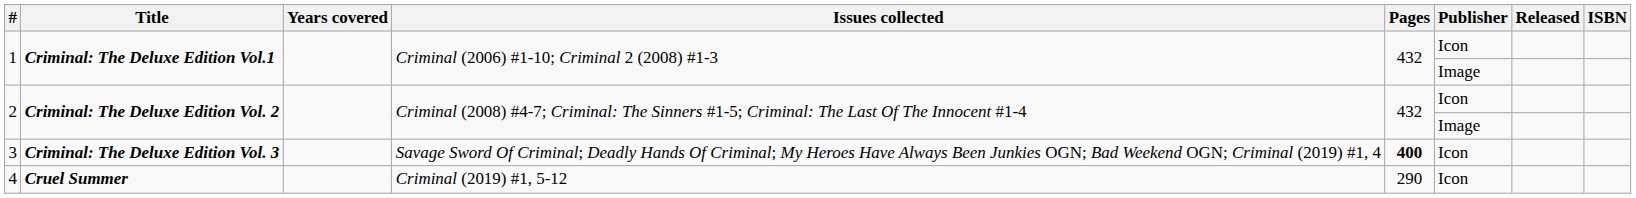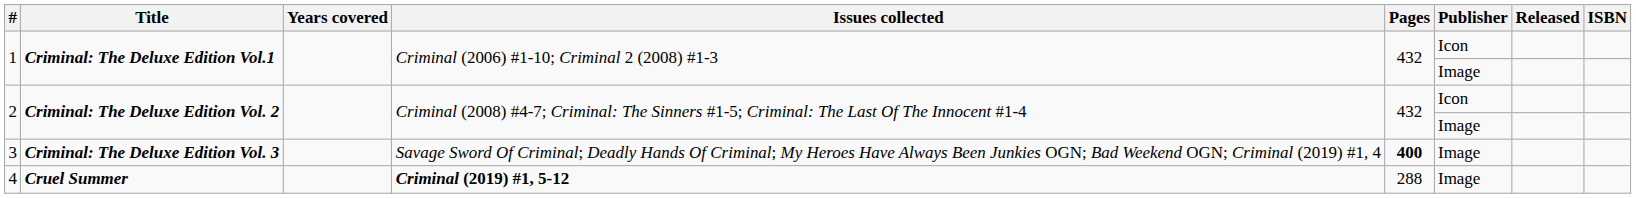 <table class="wikitable sortable">
 <tr>
 <th class="unsortable">#</th>
 <th class="unsortable">Title</th>
 <th>Years covered</th>
 <th class="unsortable">Issues collected</th>
 <th class="unsortable">Pages</th>
 <th>Publisher</th>
 <th>Released</th>
 <th class="unsortable">ISBN</th>
 </tr>
 <tr>
 <td rowspan=2>1</td>
 <td rowspan=2><strong><em>Criminal: The Deluxe Edition Vol.1</em></strong></td>
 <td rowspan=2 style="text-align: center;"></td>
 <td rowspan=2><em>Criminal</em> (2006) #1-10; <em>Criminal</em> 2 (2008) #1-3</td>
 <td rowspan=2 style="text-align: center;">432</td>
 <td>Icon</td>
 <td></td>
 <td></td>
 </tr>
 <tr>
 <td>Image</td>
 <td></td>
 <td></td>
 </tr>
 <tr>
 <td rowspan=2>2</td>
 <td rowspan=2><strong><em>Criminal: The Deluxe Edition Vol. 2</em></strong></td>
 <td rowspan=2 style="text-align: center;"></td>
 <td rowspan=2><em>Criminal</em> (2008) #4-7; <em>Criminal: The Sinners</em> #1-5; <em>Criminal: The Last Of The Innocent</em> #1-4</td>
 <td rowspan=2 style="text-align: center;">432</td>
 <td>Icon</td>
 <td></td>
 <td></td>
 </tr>
 <tr>
 <td>Image</td>
 <td></td>
 <td></td>
 </tr>
 <tr>
 <td>3</td>
 <td><strong><em>Criminal: The Deluxe Edition Vol. 3</em></strong></td>
 <td style="text-align: center;"></td>
 <td><em>Savage Sword Of Criminal</em>; <em>Deadly Hands Of Criminal</em>; <em>My Heroes Have Always Been Junkies</em> OGN; <em>Bad Weekend</em> OGN; <em>Criminal</em> (2019) #1, 4</td>
 <td style="text-align: center;"><strong>400</strong></td>
-<td>Icon</td>
+<td>Image</td>
 <td></td>
 <td></td>
 </tr>
 <tr>
 <td>4</td>
 <td><strong><em>Cruel Summer</em></strong></td>
 <td style="text-align: center;"></td>
-<td><em>Criminal</em> (2019) #1, 5-12</td>
-<td style="text-align: center;">290</td>
-<td>Icon</td>
+<td><strong><em>Criminal</em> (2019) #1, 5-12</strong></td>
+<td style="text-align: center;">288</td>
+<td>Image</td>
 <td></td>
 <td></td>
 </tr>
 </table>
